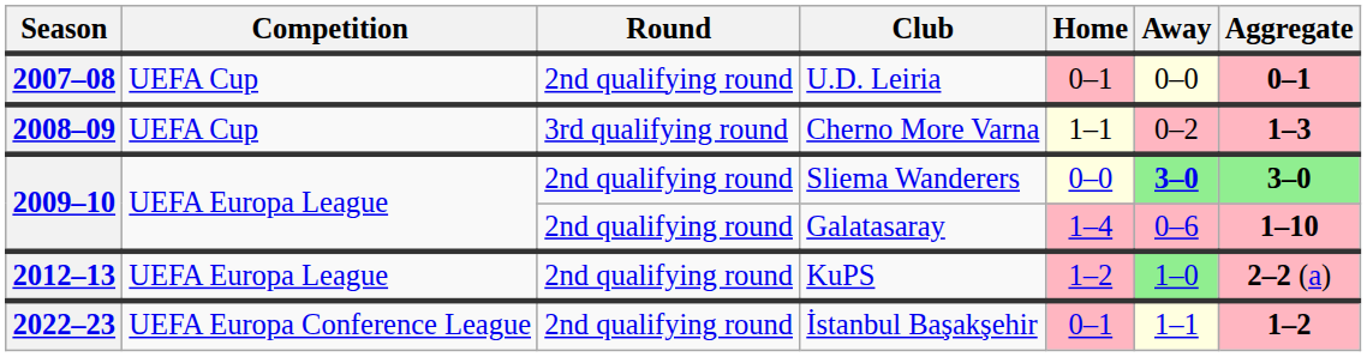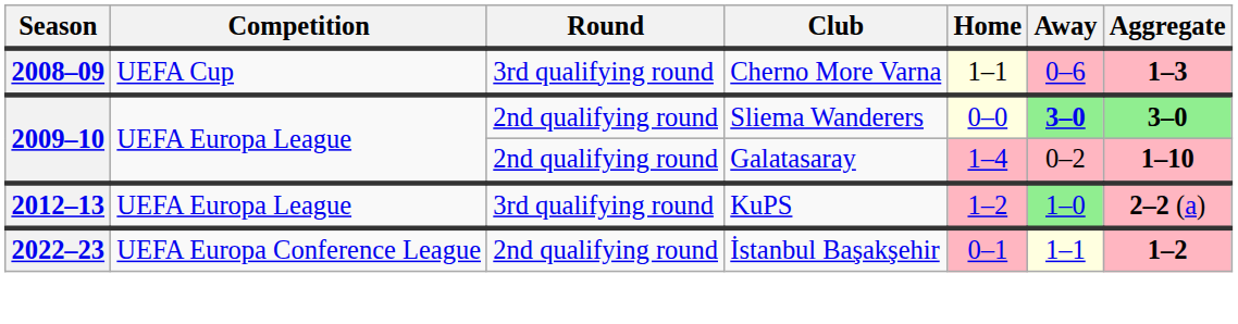 <table class="wikitable">
 <tr>
 <th>Season</th>
 <th>Competition</th>
 <th>Round</th>
 <th>Club</th>
 <th>Home</th>
 <th>Away</th>
 <th>Aggregate</th>
 </tr>
 <tr style="border-top: 3px solid #333333;">
-<th><a href='#'>2007–08</a></th>
-<td><a href='#'>UEFA Cup</a></td>
-<td><a href='#'>2nd qualifying round</a></td>
-<td> <a href='#'>U.D. Leiria</a></td>
-<td align=center bgcolor=lightpink>0–1</td>
-<td align=center bgcolor=lightyellow>0–0</td>
-<td align=center bgcolor=lightpink><strong>0–1</strong></td>
-</tr>
-<tr style="border-top: 3px solid #333333;">
 <th><a href='#'>2008–09</a></th>
 <td><a href='#'>UEFA Cup</a></td>
 <td><a href='#'>3rd qualifying round</a></td>
 <td> <a href='#'>Cherno More Varna</a></td>
 <td align=center bgcolor=lightyellow>1–1</td>
-<td align=center bgcolor=lightpink>0–2</td>
+<td align=center bgcolor=lightpink><a href='#'>0–6</a></td>
 <td align=center bgcolor=lightpink><strong>1–3</strong></td>
 </tr>
 <tr style="border-top: 3px solid #333333;">
 <th rowspan=2><a href='#'>2009–10</a></th>
 <td rowspan=2><a href='#'>UEFA Europa League</a></td>
 <td><a href='#'>2nd qualifying round</a></td>
 <td> <a href='#'>Sliema Wanderers</a></td>
 <td align=center bgcolor=lightyellow><a href='#'>0–0</a></td>
 <td align=center bgcolor=lightgreen><strong><a href='#'>3–0</a></strong></td>
 <td align=center bgcolor=lightgreen><strong>3–0</strong></td>
 </tr>
 <tr>
 <td><a href='#'>2nd qualifying round</a></td>
 <td> <a href='#'>Galatasaray</a></td>
 <td align=center bgcolor=lightpink><a href='#'>1–4</a></td>
-<td align=center bgcolor=lightpink><a href='#'>0–6</a></td>
+<td align=center bgcolor=lightpink>0–2</td>
 <td align=center bgcolor=lightpink><strong>1–10</strong></td>
 </tr>
 <tr style="border-top: 3px solid #333333;">
 <th><a href='#'>2012–13</a></th>
 <td><a href='#'>UEFA Europa League</a></td>
-<td><a href='#'>2nd qualifying round</a></td>
+<td><a href='#'>3rd qualifying round</a></td>
 <td> <a href='#'>KuPS</a></td>
 <td align=center bgcolor=lightpink><a href='#'>1–2</a></td>
 <td align=center bgcolor=lightgreen><a href='#'>1–0</a></td>
 <td align=center bgcolor=lightpink><strong>2–2</strong> (<a href='#'>a</a>)</td>
 </tr>
 <tr style="border-top: 3px solid #333333;">
 <th><a href='#'>2022–23</a></th>
 <td><a href='#'>UEFA Europa Conference League</a></td>
 <td><a href='#'>2nd qualifying round</a></td>
 <td> <a href='#'>İstanbul Başakşehir</a></td>
 <td align=center bgcolor=lightpink><a href='#'>0–1</a></td>
 <td align=center bgcolor=lightyellow><a href='#'>1–1</a></td>
 <td align=center bgcolor=lightpink><strong>1–2</strong></td>
 </tr>
 </table>
